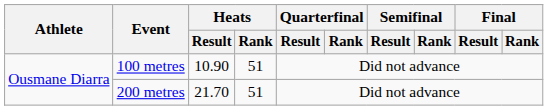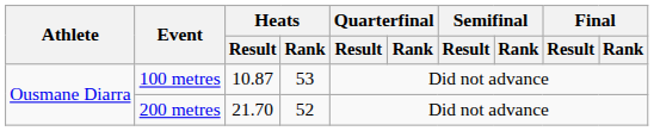 <table class="wikitable" style="font-size:90%">
 <tr>
 <th rowspan="2">Athlete</th>
 <th rowspan="2">Event</th>
 <th colspan="2">Heats</th>
 <th colspan="2">Quarterfinal</th>
 <th colspan="2">Semifinal</th>
 <th colspan="2">Final</th>
 </tr>
 <tr style="font-size:95%">
 <th>Result</th>
 <th>Rank</th>
 <th>Result</th>
 <th>Rank</th>
 <th>Result</th>
 <th>Rank</th>
 <th>Result</th>
 <th>Rank</th>
 </tr>
 <tr align=center>
 <td align=left rowspan=2><a href='#'>Ousmane Diarra</a></td>
 <td align=left><a href='#'>100 metres</a></td>
-<td>10.90</td>
-<td>51</td>
+<td>10.87</td>
+<td>53</td>
 <td colspan=6>Did not advance</td>
 </tr>
 <tr align=center>
 <td align=left><a href='#'>200 metres</a></td>
 <td>21.70</td>
-<td>51</td>
+<td>52</td>
 <td colspan=6>Did not advance</td>
 </tr>
 </table>
